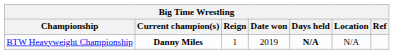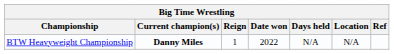 <table class="wikitable" style="background:#fcfdff; font-size:85%;">
 <tr>
 <th colspan="7">Big Time Wrestling</th>
 </tr>
 <tr>
 <th>Championship</th>
 <th>Current champion(s)</th>
 <th>Reign</th>
 <th>Date won</th>
 <th>Days held</th>
 <th>Location</th>
 <th>Ref</th>
 </tr>
 <tr>
 <td align=center><a href='#'>BTW Heavyweight Championship</a></td>
 <td align=center><strong>Danny Miles</strong></td>
 <td align=center>1</td>
-<td align=center>2019</td>
-<td align=center><strong>N/A</strong></td>
+<td align=center>2022</td>
+<td align=center>N/A</td>
 <td align=center>N/A</td>
 <td></td>
 </tr>
 </table>
